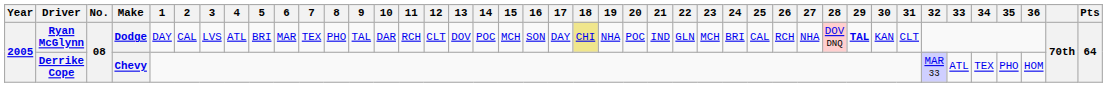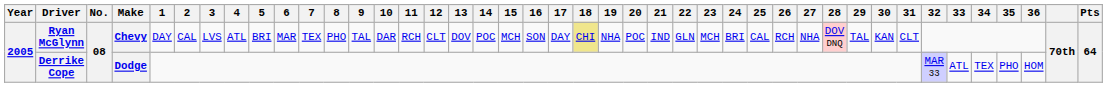 <table class="wikitable" style="text-align:center; font-size:75%">
 <tr>
 <th>Year</th>
 <th>Driver</th>
 <th>No.</th>
 <th>Make</th>
 <th>1</th>
 <th>2</th>
 <th>3</th>
 <th>4</th>
 <th>5</th>
 <th>6</th>
 <th>7</th>
 <th>8</th>
 <th>9</th>
 <th>10</th>
 <th>11</th>
 <th>12</th>
 <th>13</th>
 <th>14</th>
 <th>15</th>
 <th>16</th>
 <th>17</th>
 <th>18</th>
 <th>19</th>
 <th>20</th>
 <th>21</th>
 <th>22</th>
 <th>23</th>
 <th>24</th>
 <th>25</th>
 <th>26</th>
 <th>27</th>
 <th>28</th>
 <th>29</th>
 <th>30</th>
 <th>31</th>
 <th>32</th>
 <th>33</th>
 <th>34</th>
 <th>35</th>
 <th>36</th>
 <th></th>
 <th>Pts</th>
 </tr>
 <tr>
 <th rowspan=2><a href='#'>2005</a></th>
 <th><a href='#'>Ryan McGlynn</a></th>
 <th rowspan=2>08</th>
-<th><a href='#'>Dodge</a></th>
+<th><a href='#'>Chevy</a></th>
 <td><a href='#'>DAY</a></td>
 <td><a href='#'>CAL</a></td>
 <td><a href='#'>LVS</a></td>
 <td><a href='#'>ATL</a></td>
 <td><a href='#'>BRI</a></td>
 <td><a href='#'>MAR</a></td>
 <td><a href='#'>TEX</a></td>
 <td><a href='#'>PHO</a></td>
 <td><a href='#'>TAL</a></td>
 <td><a href='#'>DAR</a></td>
 <td><a href='#'>RCH</a></td>
 <td><a href='#'>CLT</a></td>
 <td><a href='#'>DOV</a></td>
 <td><a href='#'>POC</a></td>
 <td><a href='#'>MCH</a></td>
 <td><a href='#'>SON</a></td>
 <td><a href='#'>DAY</a></td>
 <td style="background: khaki;"><a href='#'>CHI</a></td>
 <td><a href='#'>NHA</a></td>
 <td><a href='#'>POC</a></td>
 <td><a href='#'>IND</a></td>
 <td><a href='#'>GLN</a></td>
 <td><a href='#'>MCH</a></td>
 <td><a href='#'>BRI</a></td>
 <td><a href='#'>CAL</a></td>
 <td><a href='#'>RCH</a></td>
 <td><a href='#'>NHA</a></td>
 <td style="background:#FFCFCF;"><a href='#'>DOV</a><br><small>DNQ</small></td>
-<td><strong><a href='#'>TAL</a></strong></td>
+<td><a href='#'>TAL</a></td>
 <td><a href='#'>KAN</a></td>
 <td><a href='#'>CLT</a></td>
 <td colspan=5></td>
 <th rowspan=2>70th</th>
 <th rowspan=2>64</th>
 </tr>
 <tr>
 <th><a href='#'>Derrike Cope</a></th>
-<th><a href='#'>Chevy</a></th>
+<th><a href='#'>Dodge</a></th>
 <td colspan=31></td>
 <td style="background:#CFCFFF;"><a href='#'>MAR</a><br><small>33</small></td>
 <td><a href='#'>ATL</a></td>
 <td><a href='#'>TEX</a></td>
 <td><a href='#'>PHO</a></td>
 <td><a href='#'>HOM</a></td>
 </tr>
 </table>
